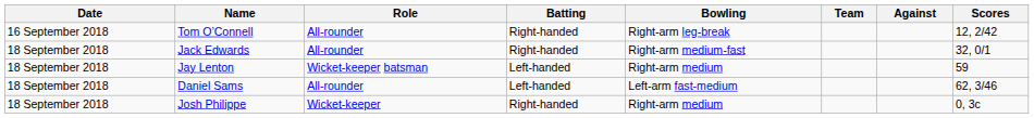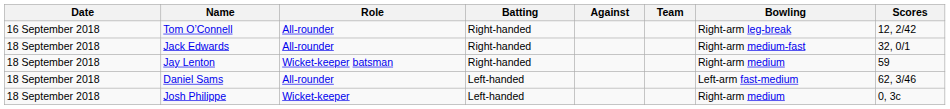 <table class="wikitable" style="width:90%;">
 <tr>
 <th>Date</th>
 <th>Name</th>
 <th>Role</th>
 <th>Batting</th>
+<th>Against</th>
+<th>Team</th>
 <th>Bowling</th>
-<th>Team</th>
-<th>Against</th>
 <th>Scores</th>
 </tr>
 <tr>
 <td>16 September 2018</td>
 <td><a href='#'>Tom O’Connell</a></td>
 <td><a href='#'>All-rounder</a></td>
 <td>Right-handed</td>
-<td>Right-arm <a href='#'>leg-break</a></td>
 <td></td>
 <td></td>
+<td>Right-arm <a href='#'>leg-break</a></td>
 <td>12, 2/42</td>
 </tr>
 <tr>
 <td>18 September 2018</td>
 <td><a href='#'>Jack Edwards</a></td>
 <td><a href='#'>All-rounder</a></td>
 <td>Right-handed</td>
-<td>Right-arm <a href='#'>medium-fast</a></td>
 <td></td>
 <td></td>
+<td>Right-arm <a href='#'>medium-fast</a></td>
 <td>32, 0/1</td>
 </tr>
 <tr>
 <td>18 September 2018</td>
 <td><a href='#'>Jay Lenton</a></td>
 <td><a href='#'>Wicket-keeper</a> <a href='#'>batsman</a></td>
-<td>Left-handed</td>
-<td>Right-arm <a href='#'>medium</a></td>
+<td>Right-handed</td>
 <td></td>
 <td></td>
+<td>Right-arm <a href='#'>medium</a></td>
 <td>59</td>
 </tr>
 <tr>
 <td>18 September 2018</td>
 <td><a href='#'>Daniel Sams</a></td>
 <td><a href='#'>All-rounder</a></td>
 <td>Left-handed</td>
-<td>Left-arm <a href='#'>fast-medium</a></td>
 <td></td>
 <td></td>
+<td>Left-arm <a href='#'>fast-medium</a></td>
 <td>62, 3/46</td>
 </tr>
 <tr>
 <td>18 September 2018</td>
 <td><a href='#'>Josh Philippe</a></td>
 <td><a href='#'>Wicket-keeper</a></td>
-<td>Right-handed</td>
-<td>Right-arm <a href='#'>medium</a></td>
+<td>Left-handed</td>
 <td></td>
 <td></td>
+<td>Right-arm <a href='#'>medium</a></td>
 <td>0, 3c</td>
 </tr>
 </table>
